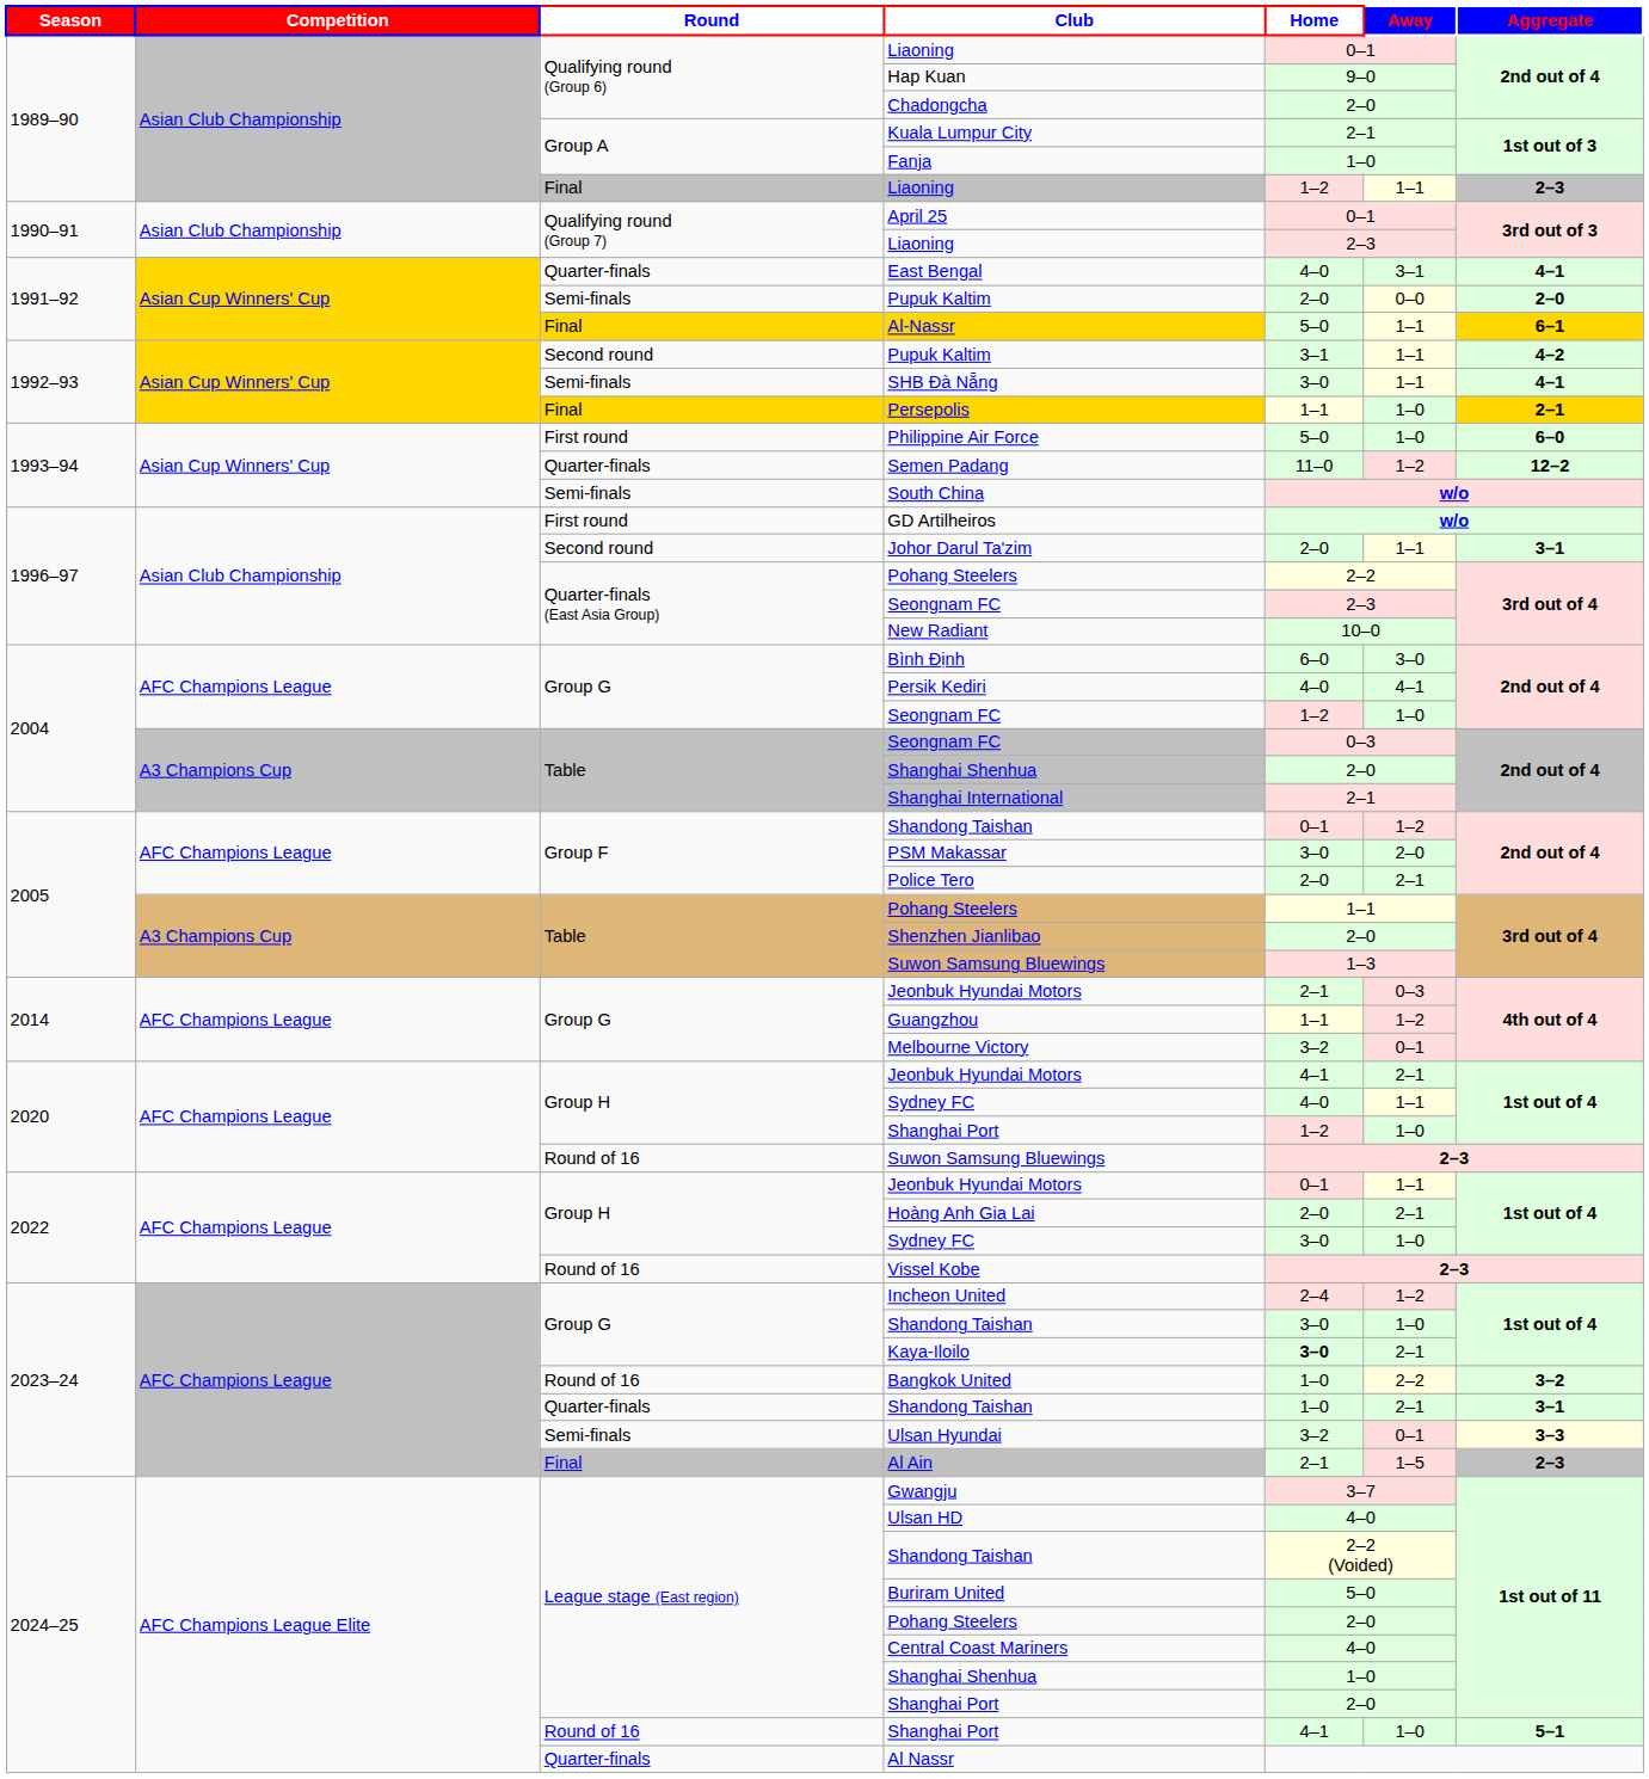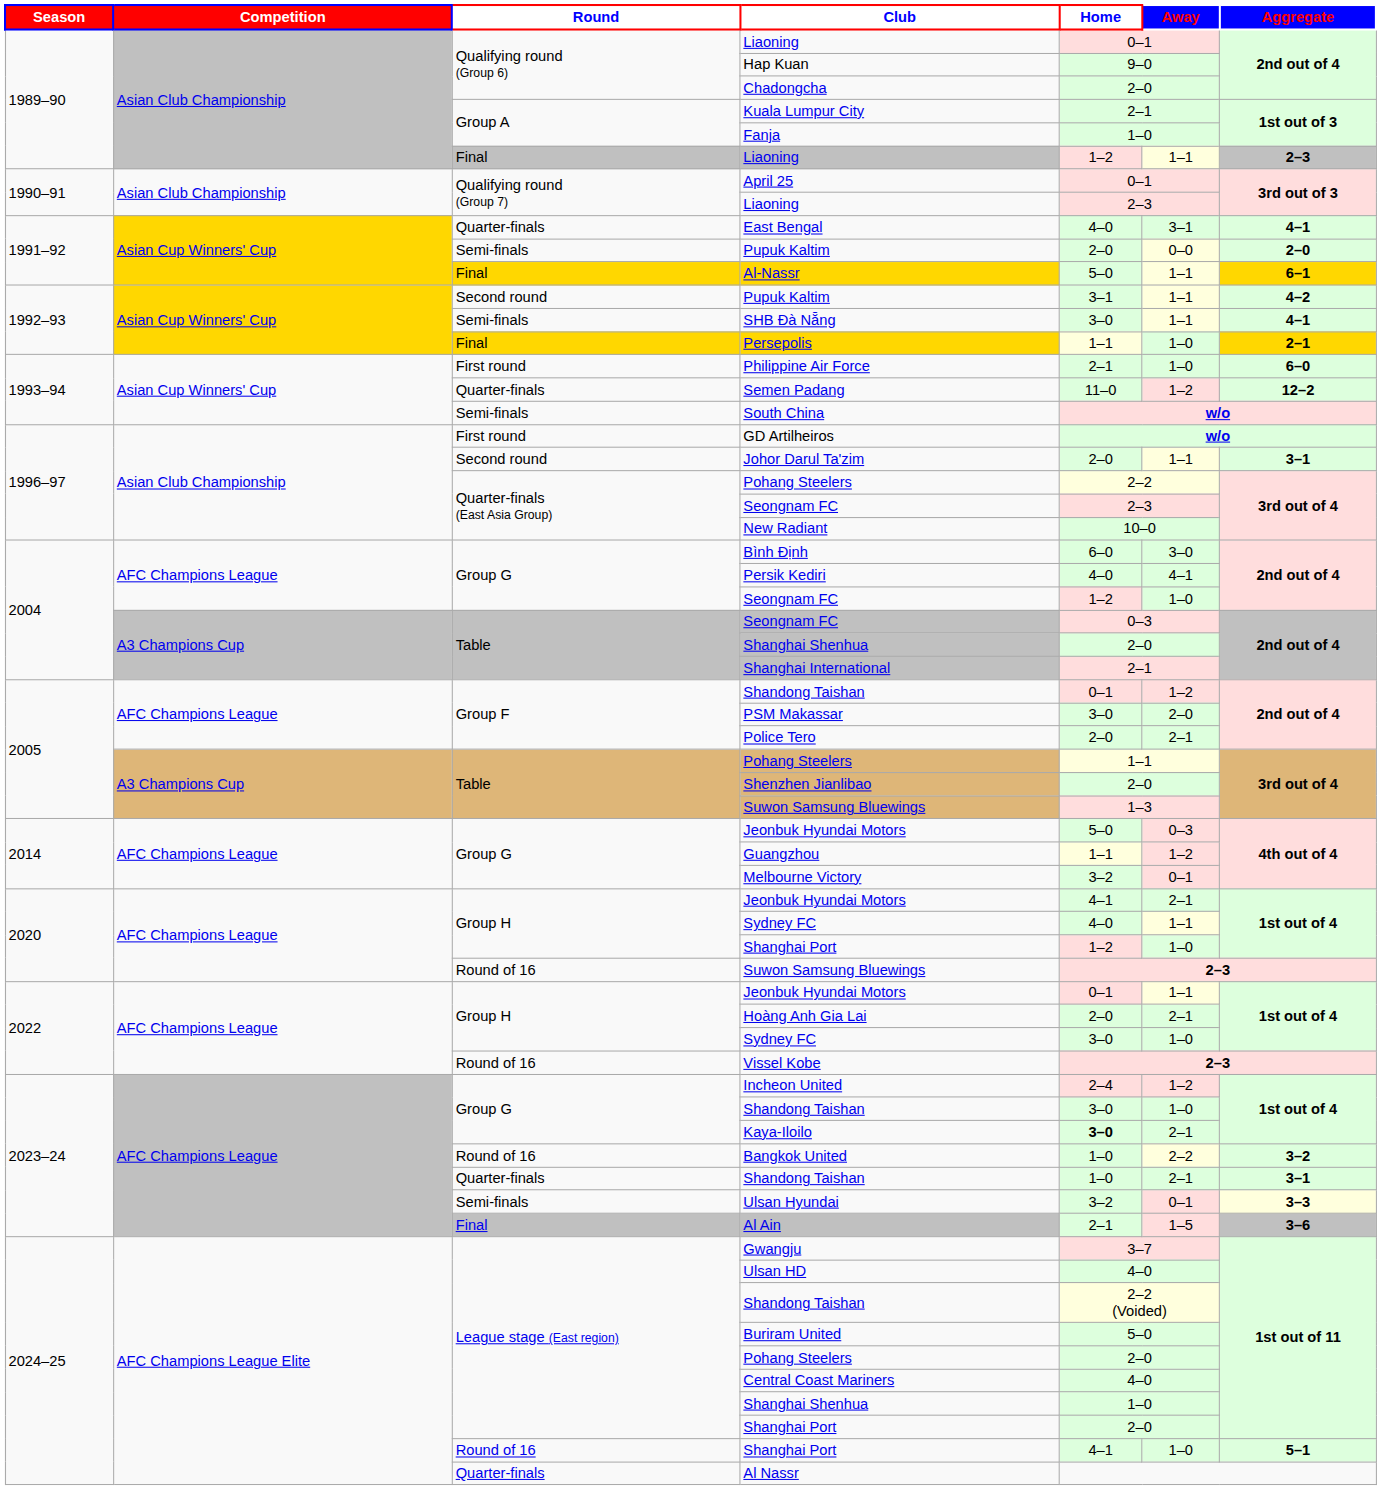 <table class="wikitable" style="font-size:90%; width:85%;" ;>
 <tr>
 <th style="color:white; background:red; border:2px solid blue">Season</th>
 <th style="color:white; background:red; border:2px solid blue">Competition</th>
 <th style="color:blue; background:white; border:2px solid red">Round</th>
 <th style="color:blue; background:white; border:2px solid red">Club</th>
 <th style="color:blue; background:white; border:2px solid red">Home</th>
 <th style="color:red; background:blue; border:2px solid white">Away</th>
 <th style="color:red; background:blue; border:2px solid white">Aggregate</th>
 </tr>
 <tr>
 <td rowspan="6">1989–90</td>
 <td rowspan="6" bgcolor="silver"><a href='#'>Asian Club Championship</a></td>
 <td rowspan="3">Qualifying round<br><small>(Group 6)</small></td>
 <td> <a href='#'>Liaoning</a></td>
 <td colspan="2" style="background:#ffdddd;text-align:center;">0–1</td>
 <td rowspan="3" bgcolor="#ddffdd" align="center"><strong>2nd out of 4</strong></td>
 </tr>
 <tr>
 <td> Hap Kuan</td>
 <td colspan="2" style="background:#ddffdd;text-align:center;">9–0</td>
 </tr>
 <tr>
 <td> <a href='#'>Chadongcha</a></td>
 <td colspan="2" style="background:#ddffdd;text-align:center;">2–0</td>
 </tr>
 <tr>
 <td rowspan="2">Group A</td>
 <td> <a href='#'>Kuala Lumpur City</a></td>
 <td colspan="2" style="background:#ddffdd;text-align:center;">2–1</td>
 <td rowspan="2" bgcolor="#ddffdd" align="center"><strong>1st out of 3</strong></td>
 </tr>
 <tr>
 <td> <a href='#'>Fanja</a></td>
 <td colspan="2" style="background:#ddffdd;text-align:center;">1–0</td>
 </tr>
 <tr>
 <td bgcolor="silver">Final</td>
 <td bgcolor="silver"> <a href='#'>Liaoning</a></td>
 <td style="background:#ffdddd;text-align:center;">1–2</td>
 <td style="background:#ffffdd;text-align:center;">1–1</td>
 <td style="text-align:center;" bgcolor="silver"><strong>2–3</strong></td>
 </tr>
 <tr>
 <td rowspan="2">1990–91</td>
 <td rowspan="2"><a href='#'>Asian Club Championship</a></td>
 <td rowspan="2">Qualifying round<br><small>(Group 7)<br></small></td>
 <td> <a href='#'>April 25</a></td>
 <td colspan="2" style="background:#ffdddd;text-align:center;">0–1</td>
 <td rowspan="2" bgcolor="#ffdddd" align="center"><strong>3rd out of 3</strong></td>
 </tr>
 <tr>
 <td> <a href='#'>Liaoning</a></td>
 <td colspan="2" style="background:#ffdddd;text-align:center;">2–3</td>
 </tr>
 <tr>
 <td rowspan="3">1991–92</td>
 <td rowspan="3" bgcolor="#ffd700"><a href='#'>Asian Cup Winners' Cup</a></td>
 <td>Quarter-finals</td>
 <td> <a href='#'>East Bengal</a></td>
 <td style="background:#ddffdd;text-align:center;">4–0</td>
 <td style="background:#ddffdd;text-align:center;">3–1</td>
 <td style="background:#ddffdd;text-align:center;"><strong>4–1</strong></td>
 </tr>
 <tr>
 <td>Semi-finals</td>
 <td> <a href='#'>Pupuk Kaltim</a></td>
 <td style="background:#ddffdd;text-align:center;">2–0</td>
 <td style="background:#ffffdd;text-align:center;">0–0</td>
 <td style="background:#ddffdd;text-align:center;"><strong>2–0</strong></td>
 </tr>
 <tr>
 <td bgcolor="#ffd700">Final</td>
 <td bgcolor="#ffd700"> <a href='#'>Al-Nassr</a></td>
 <td style="background:#ddffdd;text-align:center;">5–0</td>
 <td style="background:#ffffdd;text-align:center;">1–1</td>
 <td style="text-align:center;" bgcolor="#ffd700"><strong>6–1</strong></td>
 </tr>
 <tr>
 <td rowspan="3">1992–93</td>
 <td rowspan="3" bgcolor="#ffd700"><a href='#'>Asian Cup Winners' Cup</a></td>
 <td>Second round</td>
 <td> <a href='#'>Pupuk Kaltim</a></td>
 <td style="background:#ddffdd;text-align:center;">3–1</td>
 <td style="background:#ffffdd;text-align:center;">1–1</td>
 <td style="background:#ddffdd;text-align:center;"><strong>4–2</strong></td>
 </tr>
 <tr>
 <td>Semi-finals</td>
 <td> <a href='#'>SHB Đà Nẵng</a></td>
 <td style="background:#ddffdd;text-align:center;">3–0</td>
 <td style="background:#ffffdd;text-align:center;">1–1</td>
 <td style="background:#ddffdd;text-align:center;"><strong>4–1</strong></td>
 </tr>
 <tr>
 <td bgcolor="#ffd700">Final</td>
 <td bgcolor="#ffd700"> <a href='#'>Persepolis</a></td>
 <td style="background:#ffffdd;text-align:center;">1–1</td>
 <td style="background:#ddffdd;text-align:center;">1–0</td>
 <td style="text-align:center;" bgcolor="#ffd700"><strong>2–1</strong></td>
 </tr>
 <tr>
 <td rowspan="3">1993–94</td>
 <td rowspan="3"><a href='#'>Asian Cup Winners' Cup</a></td>
 <td>First round</td>
 <td> <a href='#'>Philippine Air Force</a></td>
-<td style="background:#ddffdd;text-align:center;">5–0</td>
+<td style="background:#ddffdd;text-align:center;">2–1</td>
 <td style="background:#ddffdd;text-align:center;">1–0</td>
 <td style="background:#ddffdd;text-align:center;"><strong>6–0</strong></td>
 </tr>
 <tr>
 <td>Quarter-finals</td>
 <td> <a href='#'>Semen Padang</a></td>
 <td style="background:#ddffdd;text-align:center;">11–0</td>
 <td style="background:#ffdddd;text-align:center;">1–2</td>
 <td style="background:#ddffdd;text-align:center;"><strong>12–2</strong></td>
 </tr>
 <tr>
 <td>Semi-finals</td>
 <td> <a href='#'>South China</a></td>
 <td colspan="3" style="background:#ffdddd;text-align:center;"><strong><a href='#'>w/o</a></strong></td>
 </tr>
 <tr>
 <td rowspan="5">1996–97</td>
 <td rowspan="5"><a href='#'>Asian Club Championship</a></td>
 <td>First round</td>
 <td> GD Artilheiros</td>
 <td colspan="3" style="background:#ddffdd;text-align:center;"><strong><a href='#'>w/o</a></strong></td>
 </tr>
 <tr>
 <td>Second round</td>
 <td> <a href='#'>Johor Darul Ta'zim</a></td>
 <td style="background:#ddffdd;text-align:center;">2–0</td>
 <td style="background:#ffffdd;text-align:center;">1–1</td>
 <td style="background:#ddffdd;text-align:center;"><strong>3–1</strong></td>
 </tr>
 <tr>
 <td rowspan="3">Quarter-finals<br><small>(East Asia Group)</small></td>
 <td> <a href='#'>Pohang Steelers</a></td>
 <td colspan="2" style="background:#ffffdd;text-align:center;">2–2</td>
 <td rowspan="3" bgcolor="#ffdddd" align="center"><strong>3rd out of 4</strong></td>
 </tr>
 <tr>
 <td> <a href='#'>Seongnam FC</a></td>
 <td colspan="2" style="background:#ffdddd;text-align:center;">2–3</td>
 </tr>
 <tr>
 <td> <a href='#'>New Radiant</a></td>
 <td colspan="2" style="background:#ddffdd;text-align:center;">10–0</td>
 </tr>
 <tr>
 <td rowspan="6">2004</td>
 <td rowspan="3"><a href='#'>AFC Champions League</a></td>
 <td rowspan="3">Group G</td>
 <td> <a href='#'>Bình Định</a></td>
 <td style="background:#ddffdd;text-align:center;">6–0</td>
 <td style="background:#ddffdd;text-align:center;">3–0</td>
 <td rowspan="3" bgcolor="#ffdddd" align="center"><strong>2nd out of 4</strong></td>
 </tr>
 <tr>
 <td> <a href='#'>Persik Kediri</a></td>
 <td style="background:#ddffdd;text-align:center;">4–0</td>
 <td style="background:#ddffdd;text-align:center;">4–1</td>
 </tr>
 <tr>
 <td> <a href='#'>Seongnam FC</a></td>
 <td style="background:#ffdddd;text-align:center;">1–2</td>
 <td style="background:#ddffdd;text-align:center;">1–0</td>
 </tr>
 <tr>
 <td rowspan="3" bgcolor="silver"><a href='#'>A3 Champions Cup</a></td>
 <td rowspan="3" bgcolor="silver">Table</td>
 <td bgcolor="silver"> <a href='#'>Seongnam FC</a></td>
 <td colspan="2" style="background:#ffdddd;text-align:center;">0–3</td>
 <td rowspan="3" bgcolor="silver" align="center"><strong>2nd out of 4</strong></td>
 </tr>
 <tr>
 <td bgcolor="silver"> <a href='#'>Shanghai Shenhua</a></td>
 <td colspan="2" style="background:#ddffdd;text-align:center;">2–0</td>
 </tr>
 <tr>
 <td bgcolor="silver"> <a href='#'>Shanghai International</a></td>
 <td colspan="2" style="background:#ffdddd;text-align:center;">2–1</td>
 </tr>
 <tr>
 <td rowspan="6">2005</td>
 <td rowspan="3"><a href='#'>AFC Champions League</a></td>
 <td rowspan="3">Group F</td>
 <td> <a href='#'>Shandong Taishan</a></td>
 <td style="background:#ffdddd;text-align:center;">0–1</td>
 <td style="background:#ffdddd;text-align:center;">1–2</td>
 <td rowspan="3" bgcolor="#ffdddd" align="center"><strong>2nd out of 4</strong></td>
 </tr>
 <tr>
 <td> <a href='#'>PSM Makassar</a></td>
 <td style="background:#ddffdd;text-align:center;">3–0</td>
 <td style="background:#ddffdd;text-align:center;">2–0</td>
 </tr>
 <tr>
 <td> <a href='#'>Police Tero</a></td>
 <td style="background:#ddffdd;text-align:center;">2–0</td>
 <td style="background:#ddffdd;text-align:center;">2–1</td>
 </tr>
 <tr>
 <td rowspan="3" bgcolor="#deb678"><a href='#'>A3 Champions Cup</a></td>
 <td rowspan="3" bgcolor="#deb678">Table</td>
 <td bgcolor="#deb678"> <a href='#'>Pohang Steelers</a></td>
 <td colspan="2" style="background:#ffffdd;text-align:center;">1–1</td>
 <td rowspan="3" bgcolor="#deb678" align="center"><strong>3rd out of 4</strong></td>
 </tr>
 <tr>
 <td bgcolor="#deb678"> <a href='#'>Shenzhen Jianlibao</a></td>
 <td colspan="2" style="background:#ddffdd;text-align:center;">2–0</td>
 </tr>
 <tr>
 <td bgcolor="#deb678"> <a href='#'>Suwon Samsung Bluewings</a></td>
 <td colspan="2" style="background:#ffdddd;text-align:center;">1–3</td>
 </tr>
 <tr>
 <td rowspan="3">2014</td>
 <td rowspan="3"><a href='#'>AFC Champions League</a></td>
 <td rowspan="3">Group G</td>
 <td> <a href='#'>Jeonbuk Hyundai Motors</a></td>
-<td style="background:#ddffdd;text-align:center;">2–1</td>
+<td style="background:#ddffdd;text-align:center;">5–0</td>
 <td style="background:#ffdddd;text-align:center;">0–3</td>
 <td rowspan="3" bgcolor="#ffdddd" align="center"><strong>4th out of 4</strong></td>
 </tr>
 <tr>
 <td> <a href='#'>Guangzhou</a></td>
 <td style="background:#ffffdd;text-align:center;">1–1</td>
 <td style="background:#ffdddd;text-align:center;">1–2</td>
 </tr>
 <tr>
 <td> <a href='#'>Melbourne Victory</a></td>
 <td style="background:#ddffdd;text-align:center;">3–2</td>
 <td style="background:#ffdddd;text-align:center;">0–1</td>
 </tr>
 <tr>
 <td rowspan="4">2020</td>
 <td rowspan="4"><a href='#'>AFC Champions League</a></td>
 <td rowspan="3">Group H</td>
 <td> <a href='#'>Jeonbuk Hyundai Motors</a></td>
 <td style="background:#ddffdd;text-align:center;">4–1</td>
 <td style="background:#ddffdd;text-align:center;">2–1</td>
 <td rowspan="3" bgcolor="#ddffdd" align="center"><strong>1st out of 4</strong></td>
 </tr>
 <tr>
 <td> <a href='#'>Sydney FC</a></td>
 <td style="background:#ddffdd;text-align:center;">4–0</td>
 <td style="background:#ffffdd;text-align:center;">1–1</td>
 </tr>
 <tr>
 <td> <a href='#'>Shanghai Port</a></td>
 <td style="background:#ffdddd;text-align:center;">1–2</td>
 <td style="background:#ddffdd;text-align:center;">1–0</td>
 </tr>
 <tr>
 <td>Round of 16</td>
 <td> <a href='#'>Suwon Samsung Bluewings</a></td>
 <td colspan="3" style="background:#ffdddd;text-align:center;"><strong>2–3</strong></td>
 </tr>
 <tr>
 <td rowspan="4">2022</td>
 <td rowspan="4"><a href='#'>AFC Champions League</a></td>
 <td rowspan="3">Group H</td>
 <td> <a href='#'>Jeonbuk Hyundai Motors</a></td>
 <td style="background:#ffdddd;text-align:center;">0–1</td>
 <td style="background:#ffffdd;text-align:center;">1–1</td>
 <td rowspan="3" bgcolor="#ddffdd" align="center"><strong>1st out of 4</strong></td>
 </tr>
 <tr>
 <td> <a href='#'>Hoàng Anh Gia Lai</a></td>
 <td style="background:#ddffdd;text-align:center;">2–0</td>
 <td style="background:#ddffdd;text-align:center;">2–1</td>
 </tr>
 <tr>
 <td> <a href='#'>Sydney FC</a></td>
 <td style="background:#ddffdd;text-align:center;">3–0</td>
 <td style="background:#ddffdd;text-align:center;">1–0</td>
 </tr>
 <tr>
 <td>Round of 16</td>
 <td> <a href='#'>Vissel Kobe</a></td>
 <td colspan="3" style="background:#ffdddd;text-align:center;"><strong>2–3</strong></td>
 </tr>
 <tr>
 <td rowspan="7">2023–24</td>
 <td rowspan="7" bgcolor="silver"><a href='#'>AFC Champions League</a></td>
 <td rowspan="3">Group G</td>
 <td> <a href='#'>Incheon United</a></td>
 <td style="background:#ffdddd;text-align:center;">2–4</td>
 <td style="background:#ffdddd;text-align:center;">1–2</td>
 <td rowspan="3" bgcolor="#ddffdd" align="center"><strong>1st out of 4</strong></td>
 </tr>
 <tr>
 <td> <a href='#'>Shandong Taishan</a></td>
 <td style="background:#ddffdd;text-align:center;">3–0</td>
 <td style="background:#ddffdd;text-align:center;">1–0</td>
 </tr>
 <tr>
 <td> <a href='#'>Kaya-Iloilo</a></td>
 <td style="background:#ddffdd;text-align:center;"><strong>3–0</strong></td>
 <td style="background:#ddffdd;text-align:center;">2–1</td>
 </tr>
 <tr>
 <td>Round of 16</td>
 <td> <a href='#'>Bangkok United</a></td>
 <td style="background:#ddffdd;text-align:center;">1–0<br></td>
 <td style="background:#ffffdd;text-align:center;">2–2</td>
 <td style="background:#ddffdd;text-align:center;"><strong>3–2</strong></td>
 </tr>
 <tr>
 <td>Quarter-finals</td>
 <td> <a href='#'>Shandong Taishan</a></td>
 <td style="background:#ddffdd;text-align:center;">1–0</td>
 <td style="background:#ddffdd;text-align:center;">2–1</td>
 <td style="background:#ddffdd;text-align:center;"><strong>3–1</strong></td>
 </tr>
 <tr>
 <td>Semi-finals</td>
 <td> <a href='#'>Ulsan Hyundai</a></td>
 <td style="background:#ddffdd;text-align:center;">3–2<br></td>
 <td style="background:#ffdddd;text-align:center;">0–1</td>
 <td style="background:#ffffdd;text-align:center;"><strong>3–3<br></strong></td>
 </tr>
 <tr>
 <td bgcolor="silver"><a href='#'>Final</a></td>
 <td bgcolor="silver"> <a href='#'>Al Ain</a></td>
 <td style="background:#ddffdd;text-align:center;">2–1</td>
 <td style="background:#ffdddd;text-align:center;">1–5</td>
-<td style="text-align:center;" bgcolor="silver"><strong>2–3</strong></td>
+<td style="text-align:center;" bgcolor="silver"><strong>3–6</strong></td>
 </tr>
 <tr>
 <td rowspan="10">2024–25</td>
 <td rowspan="10"><a href='#'>AFC Champions League Elite</a></td>
 <td rowspan="8"><a href='#'>League stage <small>(East region)</small></a></td>
 <td> <a href='#'>Gwangju</a></td>
 <td colspan="2" style="background:#ffdddd;text-align:center;">3–7</td>
 <td rowspan="8" style="background:#ddffdd;text-align:center;"><strong>1st out of 11</strong></td>
 </tr>
 <tr>
 <td> <a href='#'>Ulsan HD</a></td>
 <td colspan="2" style="background:#ddffdd;text-align:center;">4–0</td>
 </tr>
 <tr>
 <td> <a href='#'>Shandong Taishan</a></td>
 <td colspan="2" style="background:#ffffdd;text-align:center;">2–2<br>(Voided)</td>
 </tr>
 <tr>
 <td> <a href='#'>Buriram United</a></td>
 <td colspan="2" style="background:#ddffdd;text-align:center;">5–0</td>
 </tr>
 <tr>
 <td> <a href='#'>Pohang Steelers</a></td>
 <td colspan="2" style="background:#ddffdd;text-align:center;">2–0</td>
 </tr>
 <tr>
 <td> <a href='#'>Central Coast Mariners</a></td>
 <td colspan="2" style="background:#ddffdd;text-align:center;">4–0</td>
 </tr>
 <tr>
 <td> <a href='#'>Shanghai Shenhua</a></td>
 <td colspan="2" style="background:#ddffdd;text-align:center;">1–0</td>
 </tr>
 <tr>
 <td> <a href='#'>Shanghai Port</a></td>
 <td colspan="2" style="background:#ddffdd;text-align:center;">2–0</td>
 </tr>
 <tr>
 <td><a href='#'>Round of 16</a></td>
 <td> <a href='#'>Shanghai Port</a></td>
 <td style="background:#ddffdd;text-align:center;">4–1</td>
 <td style="background:#ddffdd;text-align:center;">1–0</td>
 <td style="background:#ddffdd;text-align:center;"><strong>5–1</strong></td>
 </tr>
 <tr>
 <td><a href='#'>Quarter-finals</a></td>
 <td> <a href='#'>Al Nassr</a></td>
 <td colspan="3" align="center"></td>
 </tr>
 </table>
